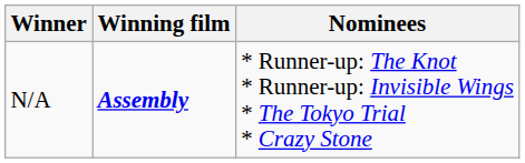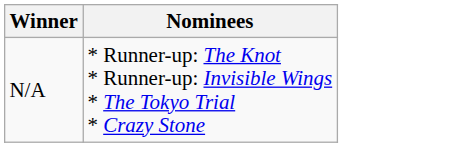 <table class="wikitable">
 <tr>
 <th>Winner</th>
-<th>Winning film</th>
 <th>Nominees</th>
 </tr>
 <tr>
 <td>N/A</td>
-<td><strong><em><a href='#'>Assembly</a></em></strong></td>
 <td>* Runner-up: <em><a href='#'>The Knot</a></em><br> * Runner-up: <em><a href='#'>Invisible Wings</a></em><br> * <em><a href='#'>The Tokyo Trial</a></em><br> * <em><a href='#'>Crazy Stone</a></em></td>
 </tr>
 </table>
